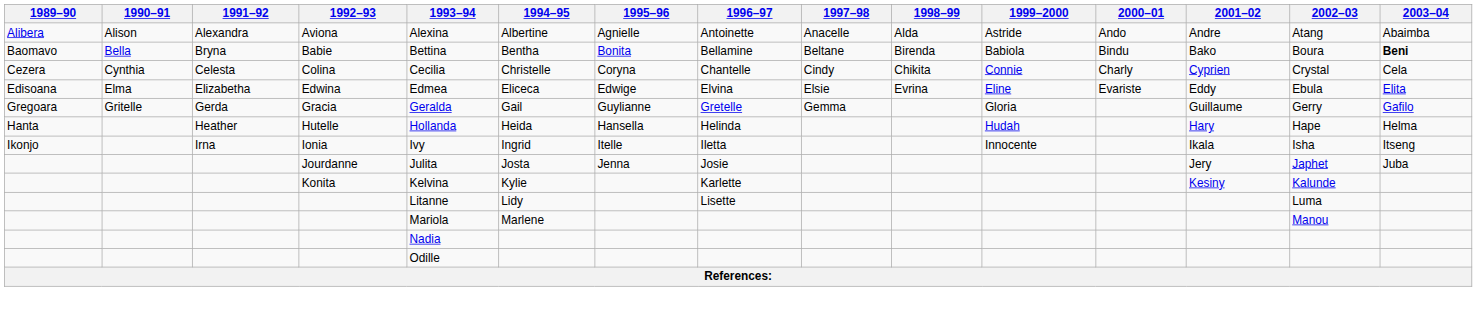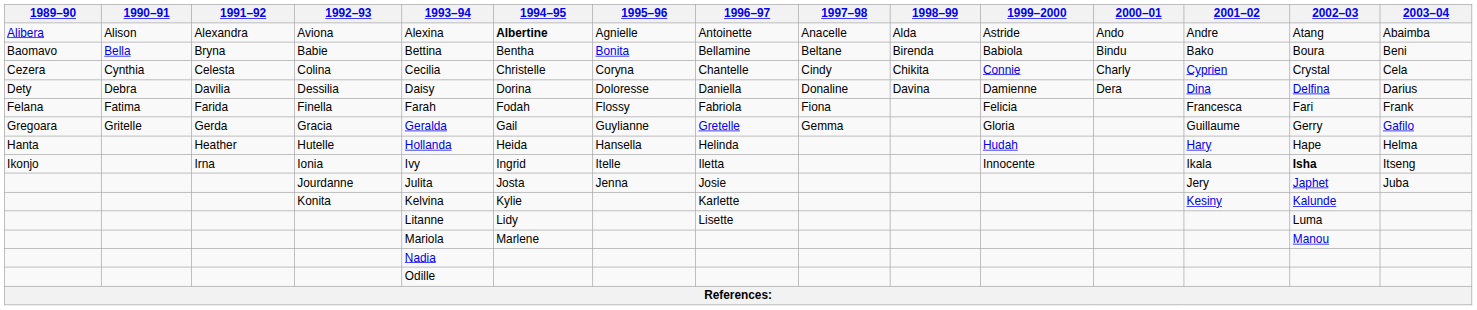 <table class="wikitable" width="100%">
 <tr>
 <th><a href='#'>1989–90</a></th>
 <th><a href='#'>1990–91</a></th>
 <th><a href='#'>1991–92</a></th>
 <th><a href='#'>1992–93</a></th>
 <th><a href='#'>1993–94</a></th>
 <th><a href='#'>1994–95</a></th>
 <th><a href='#'>1995–96</a></th>
 <th><a href='#'>1996–97</a></th>
 <th><a href='#'>1997–98</a></th>
 <th><a href='#'>1998–99</a></th>
 <th><a href='#'>1999–2000</a></th>
 <th><a href='#'>2000–01</a></th>
 <th><a href='#'>2001–02</a></th>
 <th><a href='#'>2002–03</a></th>
 <th><a href='#'>2003–04</a></th>
 </tr>
 <tr>
 <td><a href='#'>Alibera</a></td>
 <td>Alison</td>
 <td>Alexandra</td>
 <td>Aviona</td>
 <td>Alexina</td>
-<td>Albertine</td>
+<td><strong>Albertine</strong></td>
 <td>Agnielle</td>
 <td>Antoinette</td>
 <td>Anacelle</td>
 <td>Alda</td>
 <td>Astride</td>
 <td>Ando</td>
 <td>Andre</td>
 <td>Atang</td>
 <td>Abaimba</td>
 </tr>
 <tr>
 <td>Baomavo</td>
 <td><a href='#'>Bella</a></td>
 <td>Bryna</td>
 <td>Babie</td>
 <td>Bettina</td>
 <td>Bentha</td>
 <td><a href='#'>Bonita</a></td>
 <td>Bellamine</td>
 <td>Beltane</td>
 <td>Birenda</td>
 <td>Babiola</td>
 <td>Bindu</td>
 <td>Bako</td>
 <td>Boura</td>
-<td><strong>Beni</strong></td>
+<td>Beni</td>
 </tr>
 <tr>
 <td>Cezera</td>
 <td>Cynthia</td>
 <td>Celesta</td>
 <td>Colina</td>
 <td>Cecilia</td>
 <td>Christelle</td>
 <td>Coryna</td>
 <td>Chantelle</td>
 <td>Cindy</td>
 <td>Chikita</td>
 <td><a href='#'>Connie</a></td>
 <td>Charly</td>
 <td><a href='#'>Cyprien</a></td>
 <td>Crystal</td>
 <td>Cela</td>
 </tr>
 <tr>
-<td>Edisoana</td>
-<td>Elma</td>
-<td>Elizabetha</td>
-<td>Edwina</td>
-<td>Edmea</td>
-<td>Eliceca</td>
-<td>Edwige</td>
-<td>Elvina</td>
-<td>Elsie</td>
-<td>Evrina</td>
-<td><a href='#'>Eline</a></td>
-<td>Evariste</td>
-<td>Eddy</td>
-<td>Ebula</td>
-<td><a href='#'>Elita</a></td>
+<td>Dety</td>
+<td>Debra</td>
+<td>Davilia</td>
+<td>Dessilia</td>
+<td>Daisy</td>
+<td>Dorina</td>
+<td>Doloresse</td>
+<td>Daniella</td>
+<td>Donaline</td>
+<td>Davina</td>
+<td>Damienne</td>
+<td>Dera</td>
+<td><a href='#'>Dina</a></td>
+<td><a href='#'>Delfina</a></td>
+<td>Darius</td>
+</tr>
+<tr>
+<td>Felana</td>
+<td>Fatima</td>
+<td>Farida</td>
+<td>Finella</td>
+<td>Farah</td>
+<td>Fodah</td>
+<td>Flossy</td>
+<td>Fabriola</td>
+<td>Fiona</td>
+<td></td>
+<td>Felicia</td>
+<td></td>
+<td>Francesca</td>
+<td>Fari</td>
+<td>Frank</td>
 </tr>
 <tr>
 <td>Gregoara</td>
 <td>Gritelle</td>
 <td>Gerda</td>
 <td>Gracia</td>
 <td><a href='#'>Geralda</a></td>
 <td>Gail</td>
 <td>Guylianne</td>
 <td><a href='#'>Gretelle</a></td>
 <td>Gemma</td>
 <td></td>
 <td>Gloria</td>
 <td></td>
 <td>Guillaume</td>
 <td>Gerry</td>
 <td><a href='#'>Gafilo</a></td>
 </tr>
 <tr>
 <td>Hanta</td>
 <td></td>
 <td>Heather</td>
 <td>Hutelle</td>
 <td><a href='#'>Hollanda</a></td>
 <td>Heida</td>
 <td>Hansella</td>
 <td>Helinda</td>
 <td></td>
 <td></td>
 <td><a href='#'>Hudah</a></td>
 <td></td>
 <td><a href='#'>Hary</a></td>
 <td>Hape</td>
 <td>Helma</td>
 </tr>
 <tr>
 <td>Ikonjo</td>
 <td></td>
 <td>Irna</td>
 <td>Ionia</td>
 <td>Ivy</td>
 <td>Ingrid</td>
 <td>Itelle</td>
 <td>Iletta</td>
 <td></td>
 <td></td>
 <td>Innocente</td>
 <td></td>
 <td>Ikala</td>
-<td>Isha</td>
+<td><strong>Isha</strong></td>
 <td>Itseng</td>
 </tr>
 <tr>
 <td></td>
 <td></td>
 <td></td>
 <td>Jourdanne</td>
 <td>Julita</td>
 <td>Josta</td>
 <td>Jenna</td>
 <td>Josie</td>
 <td></td>
 <td></td>
 <td></td>
 <td></td>
 <td>Jery</td>
 <td><a href='#'>Japhet</a></td>
 <td>Juba</td>
 </tr>
 <tr>
 <td></td>
 <td></td>
 <td></td>
 <td>Konita</td>
 <td>Kelvina</td>
 <td>Kylie</td>
 <td></td>
 <td>Karlette</td>
 <td></td>
 <td></td>
 <td></td>
 <td></td>
 <td><a href='#'>Kesiny</a></td>
 <td><a href='#'>Kalunde</a></td>
 <td></td>
 </tr>
 <tr>
 <td></td>
 <td></td>
 <td></td>
 <td></td>
 <td>Litanne</td>
 <td>Lidy</td>
 <td></td>
 <td>Lisette</td>
 <td></td>
 <td></td>
 <td></td>
 <td></td>
 <td></td>
 <td>Luma</td>
 <td></td>
 </tr>
 <tr>
 <td></td>
 <td></td>
 <td></td>
 <td></td>
 <td>Mariola</td>
 <td>Marlene</td>
 <td></td>
 <td></td>
 <td></td>
 <td></td>
 <td></td>
 <td></td>
 <td></td>
 <td><a href='#'>Manou</a></td>
 <td></td>
 </tr>
 <tr>
 <td></td>
 <td></td>
 <td></td>
 <td></td>
 <td><a href='#'>Nadia</a></td>
 <td></td>
 <td></td>
 <td></td>
 <td></td>
 <td></td>
 <td></td>
 <td></td>
 <td></td>
 <td></td>
 <td></td>
 </tr>
 <tr>
 <td></td>
 <td></td>
 <td></td>
 <td></td>
 <td>Odille</td>
 <td></td>
 <td></td>
 <td></td>
 <td></td>
 <td></td>
 <td></td>
 <td></td>
 <td></td>
 <td></td>
 <td></td>
 </tr>
 <tr>
 <th colspan=15>References:</th>
 </tr>
 </table>
